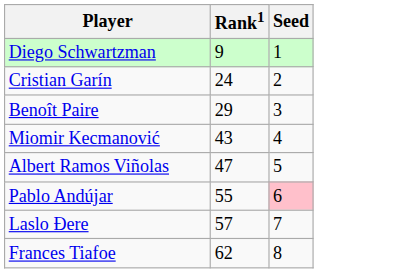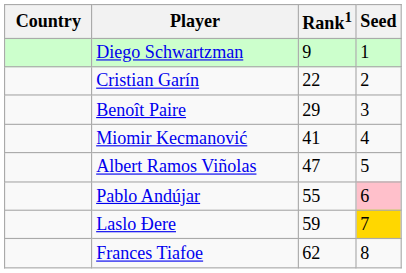 <table class="sortable wikitable">
 <tr>
+<th width=70>Country</th>
 <th width=175>Player</th>
 <th>Rank<sup>1</sup></th>
 <th>Seed</th>
 </tr>
 <tr style="background:#cfc;">
+<td></td>
 <td><a href='#'>Diego Schwartzman</a></td>
 <td>9</td>
 <td>1</td>
 </tr>
 <tr>
+<td></td>
 <td><a href='#'>Cristian Garín</a></td>
-<td>24</td>
+<td>22</td>
 <td>2</td>
 </tr>
 <tr>
+<td></td>
 <td><a href='#'>Benoît Paire</a></td>
 <td>29</td>
 <td>3</td>
 </tr>
 <tr>
+<td></td>
 <td><a href='#'>Miomir Kecmanović</a></td>
-<td>43</td>
+<td>41</td>
 <td>4</td>
 </tr>
 <tr>
+<td></td>
 <td><a href='#'>Albert Ramos Viñolas</a></td>
 <td>47</td>
 <td>5</td>
 </tr>
 <tr>
+<td></td>
 <td><a href='#'>Pablo Andújar</a></td>
 <td>55</td>
 <td style="background: pink;">6</td>
 </tr>
 <tr>
+<td></td>
 <td><a href='#'>Laslo Đere</a></td>
-<td>57</td>
-<td>7</td>
+<td>59</td>
+<td style="background: gold;">7</td>
 </tr>
 <tr>
+<td></td>
 <td><a href='#'>Frances Tiafoe</a></td>
 <td>62</td>
 <td>8</td>
 </tr>
 </table>
